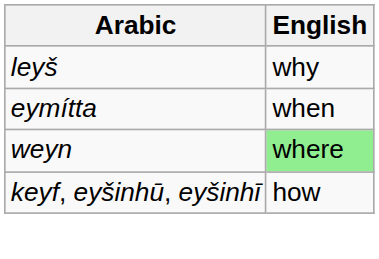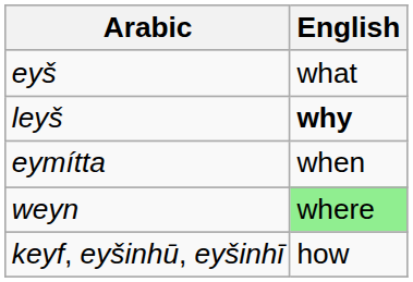 <table class="wikitable">
 <tr>
 <th>Arabic</th>
 <th>English</th>
 </tr>
 <tr>
+<td><em>eyš</em></td>
+<td>what</td>
+</tr>
+<tr>
 <td><em>leyš</em></td>
-<td>why</td>
+<td><strong>why</strong></td>
 </tr>
 <tr>
 <td><em>eymítta</em></td>
 <td>when</td>
 </tr>
 <tr>
 <td><em>weyn</em></td>
 <td style="background: lightgreen;">where</td>
 </tr>
 <tr>
 <td><em>keyf</em>, <em>eyšinhū</em>, <em>eyšinhī</em></td>
 <td>how</td>
 </tr>
 </table>
